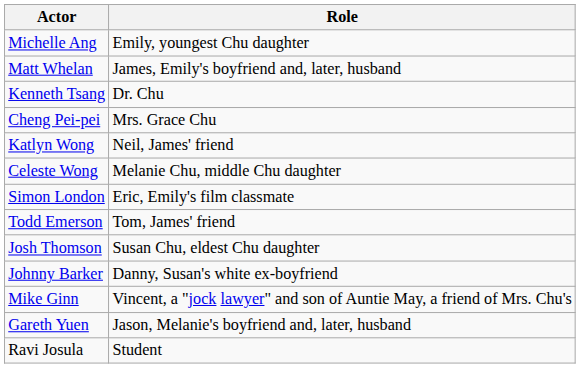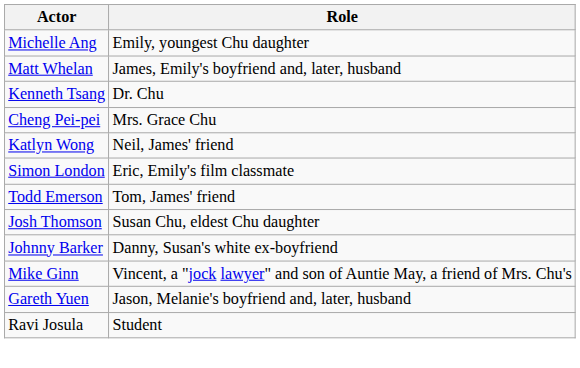 <table class="wikitable">
 <tr>
 <th>Actor</th>
 <th>Role</th>
 </tr>
 <tr>
 <td><a href='#'>Michelle Ang</a></td>
 <td>Emily, youngest Chu daughter</td>
 </tr>
 <tr>
 <td><a href='#'>Matt Whelan</a></td>
 <td>James, Emily's boyfriend and, later, husband</td>
 </tr>
 <tr>
 <td><a href='#'>Kenneth Tsang</a></td>
 <td>Dr. Chu</td>
 </tr>
 <tr>
 <td><a href='#'>Cheng Pei-pei</a></td>
 <td>Mrs. Grace Chu</td>
 </tr>
 <tr>
 <td><a href='#'>Katlyn Wong</a></td>
 <td>Neil, James' friend</td>
-</tr>
-<tr>
-<td><a href='#'>Celeste Wong</a></td>
-<td>Melanie Chu, middle Chu daughter</td>
 </tr>
 <tr>
 <td><a href='#'>Simon London</a></td>
 <td>Eric, Emily's film classmate</td>
 </tr>
 <tr>
 <td><a href='#'>Todd Emerson</a></td>
 <td>Tom, James' friend</td>
 </tr>
 <tr>
 <td><a href='#'>Josh Thomson</a></td>
 <td>Susan Chu, eldest Chu daughter</td>
 </tr>
 <tr>
 <td><a href='#'>Johnny Barker</a></td>
 <td>Danny, Susan's white ex-boyfriend</td>
 </tr>
 <tr>
 <td><a href='#'>Mike Ginn</a></td>
 <td>Vincent, a "<a href='#'>jock</a> <a href='#'>lawyer</a>" and son of Auntie May, a friend of Mrs. Chu's</td>
 </tr>
 <tr>
 <td><a href='#'>Gareth Yuen</a></td>
 <td>Jason, Melanie's boyfriend and, later, husband</td>
 </tr>
 <tr>
 <td>Ravi Josula</td>
 <td>Student</td>
 </tr>
 </table>
